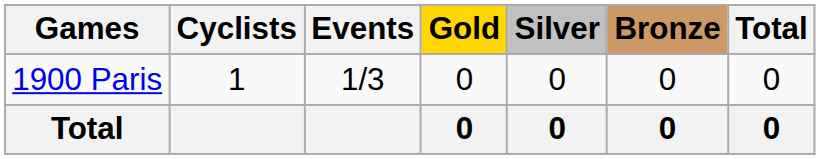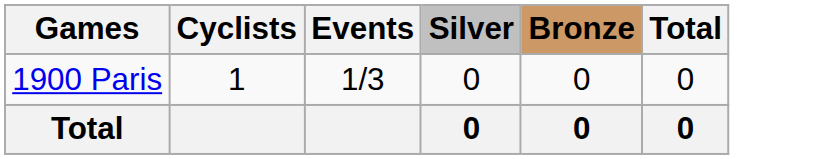 <table class="wikitable sortable" style="text-align:center">
 <tr>
 <th>Games</th>
 <th>Cyclists</th>
 <th>Events</th>
-<th style="background-color:gold;">Gold</th>
 <th style="background-color:silver;">Silver</th>
 <th style="background-color:#c96;">Bronze</th>
 <th>Total</th>
 </tr>
 <tr>
 <td align=left><a href='#'>1900 Paris</a></td>
 <td>1</td>
 <td>1/3</td>
 <td>0</td>
 <td>0</td>
 <td>0</td>
-<td>0</td>
 </tr>
 <tr>
 <th>Total</th>
 <th></th>
 <th></th>
 <th>0</th>
 <th>0</th>
 <th>0</th>
-<th>0</th>
 </tr>
 </table>
